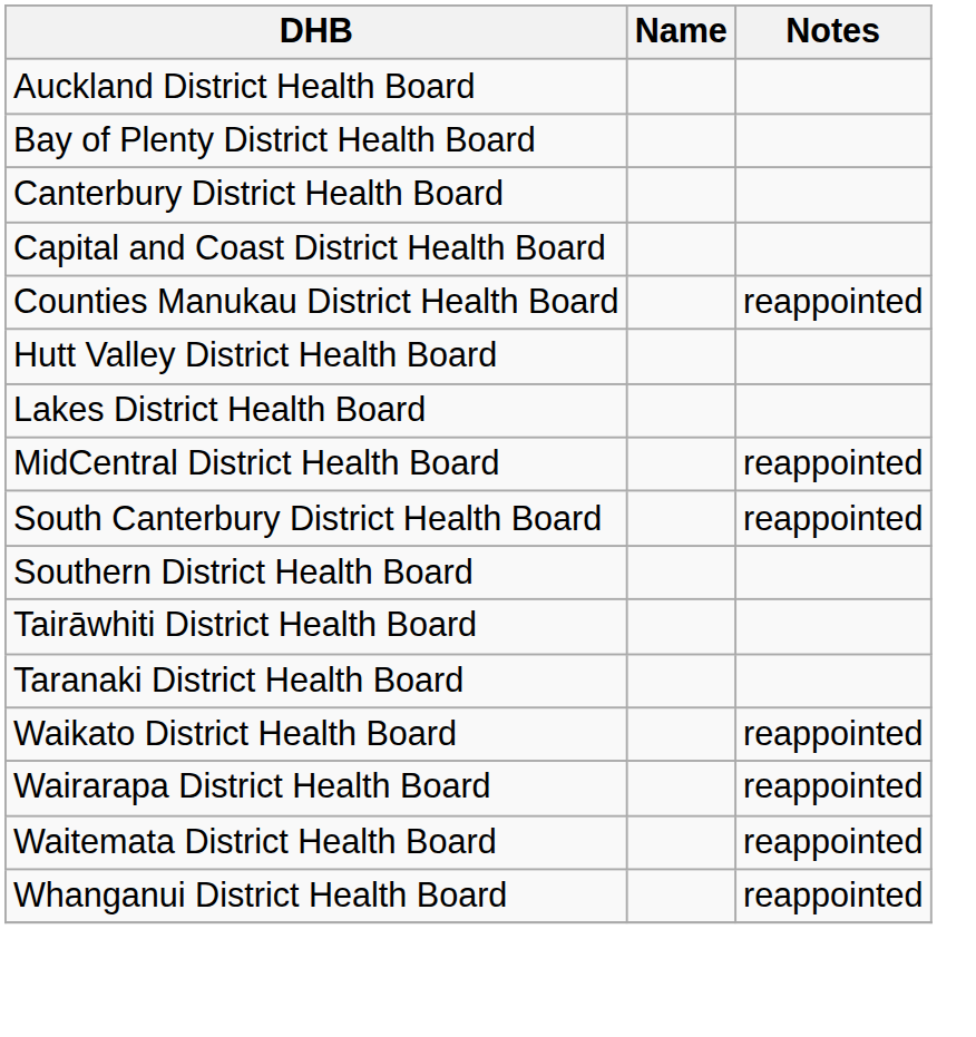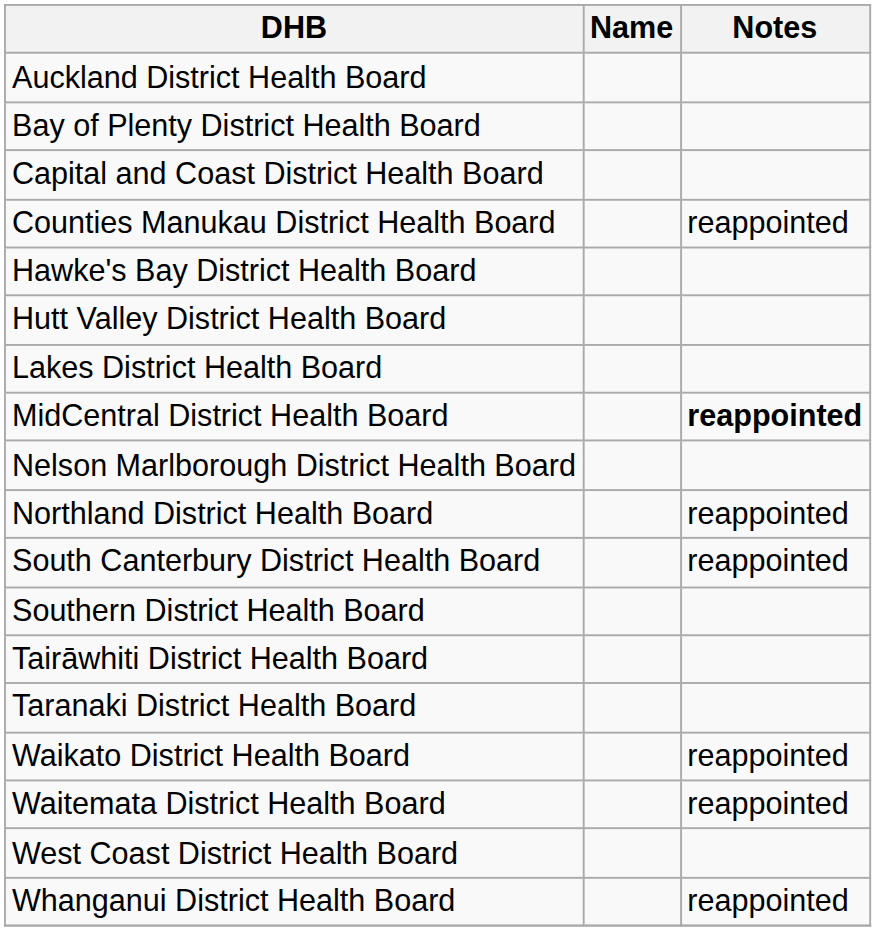 <table class="wikitable sortable">
 <tr>
 <th>DHB</th>
 <th>Name</th>
 <th>Notes</th>
 </tr>
 <tr>
 <td>Auckland District Health Board</td>
 <td></td>
 <td></td>
 </tr>
 <tr>
 <td>Bay of Plenty District Health Board</td>
 <td></td>
 <td></td>
 </tr>
 <tr>
-<td>Canterbury District Health Board</td>
-<td></td>
-<td></td>
-</tr>
-<tr>
 <td>Capital and Coast District Health Board</td>
 <td></td>
 <td></td>
 </tr>
 <tr>
 <td>Counties Manukau District Health Board</td>
 <td></td>
 <td>reappointed</td>
+</tr>
+<tr>
+<td>Hawke's Bay District Health Board</td>
+<td></td>
+<td></td>
 </tr>
 <tr>
 <td>Hutt Valley District Health Board</td>
 <td></td>
 <td></td>
 </tr>
 <tr>
 <td>Lakes District Health Board</td>
 <td></td>
 <td></td>
 </tr>
 <tr>
 <td>MidCentral District Health Board</td>
+<td></td>
+<td><strong>reappointed</strong></td>
+</tr>
+<tr>
+<td>Nelson Marlborough District Health Board</td>
+<td></td>
+<td></td>
+</tr>
+<tr>
+<td>Northland District Health Board</td>
 <td></td>
 <td>reappointed</td>
 </tr>
 <tr>
 <td>South Canterbury District Health Board</td>
 <td></td>
 <td>reappointed</td>
 </tr>
 <tr>
 <td>Southern District Health Board</td>
 <td></td>
 <td></td>
 </tr>
 <tr>
 <td>Tairāwhiti District Health Board</td>
 <td></td>
 <td></td>
 </tr>
 <tr>
 <td>Taranaki District Health Board</td>
 <td></td>
 <td></td>
 </tr>
 <tr>
 <td>Waikato District Health Board</td>
 <td></td>
 <td>reappointed</td>
 </tr>
 <tr>
-<td>Wairarapa District Health Board</td>
+<td>Waitemata District Health Board</td>
 <td></td>
 <td>reappointed</td>
 </tr>
 <tr>
-<td>Waitemata District Health Board</td>
+<td>West Coast District Health Board</td>
 <td></td>
-<td>reappointed</td>
+<td></td>
 </tr>
 <tr>
 <td>Whanganui District Health Board</td>
 <td></td>
 <td>reappointed</td>
 </tr>
 <tr>
 </tr>
 </table>
